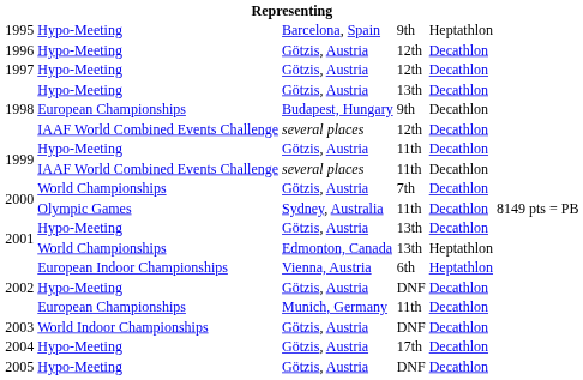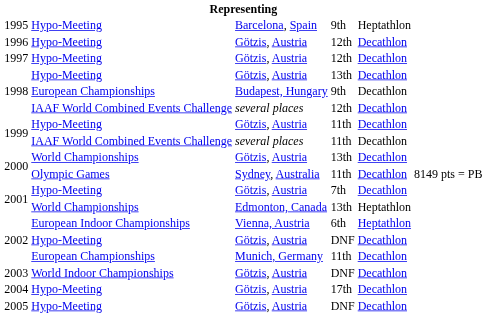 <table>
 <tr>
 <th colspan="6">Representing </th>
 </tr>
 <tr>
 <td>1995</td>
 <td><a href='#'>Hypo-Meeting</a></td>
 <td><a href='#'>Barcelona</a>, <a href='#'>Spain</a></td>
 <td>9th</td>
 <td>Heptathlon</td>
 </tr>
 <tr>
 <td>1996</td>
 <td><a href='#'>Hypo-Meeting</a></td>
 <td><a href='#'>Götzis</a>, <a href='#'>Austria</a></td>
 <td>12th</td>
 <td><a href='#'>Decathlon</a></td>
 </tr>
 <tr>
 <td>1997</td>
 <td><a href='#'>Hypo-Meeting</a></td>
 <td><a href='#'>Götzis</a>, <a href='#'>Austria</a></td>
 <td>12th</td>
 <td><a href='#'>Decathlon</a></td>
 </tr>
 <tr>
 <td rowspan=3>1998</td>
 <td><a href='#'>Hypo-Meeting</a></td>
 <td><a href='#'>Götzis</a>, <a href='#'>Austria</a></td>
 <td>13th</td>
 <td><a href='#'>Decathlon</a></td>
 </tr>
 <tr>
 <td><a href='#'>European Championships</a></td>
 <td><a href='#'>Budapest, Hungary</a></td>
 <td>9th</td>
 <td>Decathlon</td>
 </tr>
 <tr>
 <td><a href='#'>IAAF World Combined Events Challenge</a></td>
 <td><em>several places</em></td>
 <td>12th</td>
 <td><a href='#'>Decathlon</a></td>
 </tr>
 <tr>
 <td rowspan=2>1999</td>
 <td><a href='#'>Hypo-Meeting</a></td>
 <td><a href='#'>Götzis</a>, <a href='#'>Austria</a></td>
 <td>11th</td>
 <td><a href='#'>Decathlon</a></td>
 </tr>
 <tr>
 <td><a href='#'>IAAF World Combined Events Challenge</a></td>
 <td><em>several places</em></td>
 <td>11th</td>
 <td>Decathlon</td>
 </tr>
 <tr>
 <td rowspan=2>2000</td>
 <td><a href='#'>World Championships</a></td>
 <td><a href='#'>Götzis</a>, <a href='#'>Austria</a></td>
-<td>7th</td>
+<td>13th</td>
 <td><a href='#'>Decathlon</a></td>
 </tr>
 <tr>
 <td><a href='#'>Olympic Games</a></td>
 <td><a href='#'>Sydney</a>, <a href='#'>Australia</a></td>
 <td>11th</td>
 <td><a href='#'>Decathlon</a></td>
 <td>8149 pts = PB</td>
 </tr>
 <tr>
 <td rowspan=2>2001</td>
 <td><a href='#'>Hypo-Meeting</a></td>
 <td><a href='#'>Götzis</a>, <a href='#'>Austria</a></td>
-<td>13th</td>
+<td>7th</td>
 <td><a href='#'>Decathlon</a></td>
 </tr>
 <tr>
 <td><a href='#'>World Championships</a></td>
 <td><a href='#'>Edmonton, Canada</a></td>
 <td>13th</td>
 <td>Heptathlon</td>
 </tr>
 <tr>
 <td rowspan=3>2002</td>
 <td><a href='#'>European Indoor Championships</a></td>
 <td><a href='#'>Vienna, Austria</a></td>
 <td>6th</td>
 <td><a href='#'>Heptathlon</a></td>
 </tr>
 <tr>
 <td><a href='#'>Hypo-Meeting</a></td>
 <td><a href='#'>Götzis</a>, <a href='#'>Austria</a></td>
 <td>DNF</td>
 <td><a href='#'>Decathlon</a></td>
 </tr>
 <tr>
 <td><a href='#'>European Championships</a></td>
 <td><a href='#'>Munich, Germany</a></td>
 <td>11th</td>
 <td><a href='#'>Decathlon</a></td>
 </tr>
 <tr>
 <td>2003</td>
 <td><a href='#'>World Indoor Championships</a></td>
 <td><a href='#'>Götzis</a>, <a href='#'>Austria</a></td>
 <td>DNF</td>
 <td><a href='#'>Decathlon</a></td>
 </tr>
 <tr>
 <td>2004</td>
 <td><a href='#'>Hypo-Meeting</a></td>
 <td><a href='#'>Götzis</a>, <a href='#'>Austria</a></td>
 <td>17th</td>
 <td><a href='#'>Decathlon</a></td>
 </tr>
 <tr>
 <td>2005</td>
 <td><a href='#'>Hypo-Meeting</a></td>
 <td><a href='#'>Götzis</a>, <a href='#'>Austria</a></td>
 <td>DNF</td>
 <td><a href='#'>Decathlon</a></td>
 </tr>
 </table>
